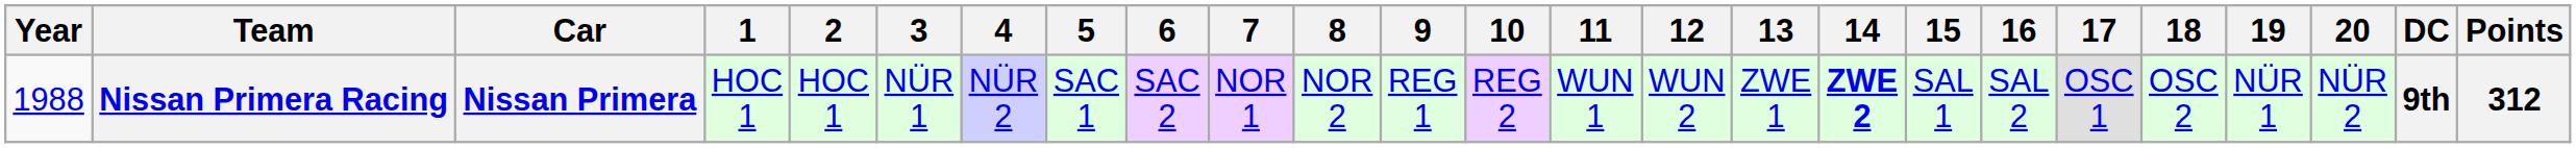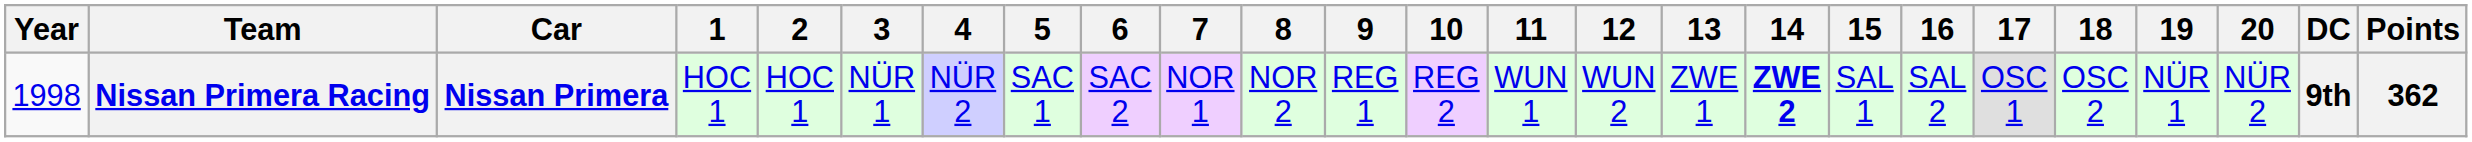 <table class="wikitable" border="1" style="text-align:center; font-size:85%;">
 <tr>
 <th>Year</th>
 <th>Team</th>
 <th>Car</th>
 <th>1</th>
 <th>2</th>
 <th>3</th>
 <th>4</th>
 <th>5</th>
 <th>6</th>
 <th>7</th>
 <th>8</th>
 <th>9</th>
 <th>10</th>
 <th>11</th>
 <th>12</th>
 <th>13</th>
 <th>14</th>
 <th>15</th>
 <th>16</th>
 <th>17</th>
 <th>18</th>
 <th>19</th>
 <th>20</th>
 <th>DC</th>
 <th>Points</th>
 </tr>
 <tr>
-<td><a href='#'>1988</a></td>
+<td><a href='#'>1998</a></td>
 <th><a href='#'>Nissan Primera Racing</a></th>
 <th><a href='#'>Nissan Primera</a></th>
 <td style="background:#DFFFDF;"><a href='#'>HOC<br>1</a><br></td>
 <td style="background:#DFFFDF;"><a href='#'>HOC<br>1</a><br></td>
 <td style="background:#DFFFDF;"><a href='#'>NÜR<br>1</a><br></td>
 <td style="background:#CFCFFF;"><a href='#'>NÜR<br>2</a><br></td>
 <td style="background:#DFFFDF;"><a href='#'>SAC<br>1</a><br></td>
 <td style="background:#EFCFFF;"><a href='#'>SAC<br>2</a><br></td>
 <td style="background:#EFCFFF;"><a href='#'>NOR<br>1</a><br></td>
 <td style="background:#DFFFDF;"><a href='#'>NOR<br>2</a><br></td>
 <td style="background:#DFFFDF;"><a href='#'>REG<br>1</a><br></td>
 <td style="background:#EFCFFF;"><a href='#'>REG<br>2</a><br></td>
 <td style="background:#DFFFDF;"><a href='#'>WUN<br>1</a><br></td>
 <td style="background:#DFFFDF;"><a href='#'>WUN<br>2</a><br></td>
 <td style="background:#DFFFDF;"><a href='#'>ZWE<br>1</a><br></td>
 <td style="background:#DFFFDF;"><strong><a href='#'>ZWE<br>2</a><br></strong></td>
 <td style="background:#DFFFDF;"><a href='#'>SAL<br>1</a><br></td>
 <td style="background:#DFFFDF;"><a href='#'>SAL<br>2</a><br></td>
 <td style="background:#DFDFDF;"><a href='#'>OSC<br>1</a><br></td>
 <td style="background:#DFFFDF;"><a href='#'>OSC<br>2</a><br></td>
 <td style="background:#DFFFDF;"><a href='#'>NÜR<br>1</a><br></td>
 <td style="background:#DFFFDF;"><a href='#'>NÜR<br>2</a><br></td>
 <th>9th</th>
-<th>312</th>
+<th>362</th>
 </tr>
 </table>
